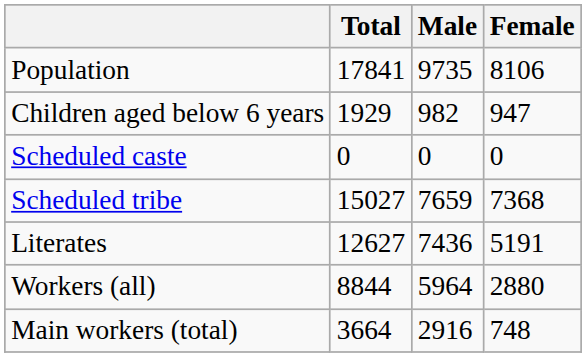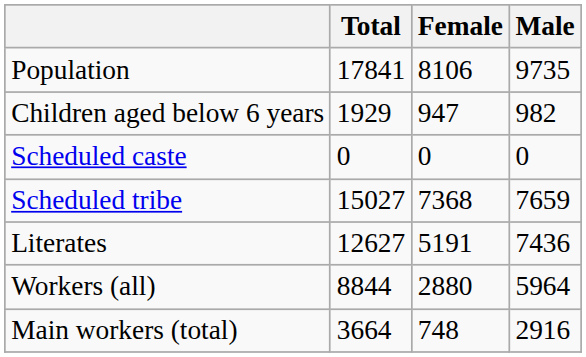 <table class="wikitable sortable">
 <tr>
 <th></th>
 <th>Total</th>
+<th>Female</th>
 <th>Male</th>
-<th>Female</th>
 </tr>
 <tr>
 <td>Population</td>
 <td>17841</td>
+<td>8106</td>
 <td>9735</td>
-<td>8106</td>
 </tr>
 <tr>
 <td>Children aged below 6 years</td>
 <td>1929</td>
+<td>947</td>
 <td>982</td>
-<td>947</td>
 </tr>
 <tr>
 <td><a href='#'>Scheduled caste</a></td>
 <td>0</td>
 <td>0</td>
 <td>0</td>
 </tr>
 <tr>
 <td><a href='#'>Scheduled tribe</a></td>
 <td>15027</td>
+<td>7368</td>
 <td>7659</td>
-<td>7368</td>
 </tr>
 <tr>
 <td>Literates</td>
 <td>12627</td>
+<td>5191</td>
 <td>7436</td>
-<td>5191</td>
 </tr>
 <tr>
 <td>Workers (all)</td>
 <td>8844</td>
+<td>2880</td>
 <td>5964</td>
-<td>2880</td>
 </tr>
 <tr>
 <td>Main workers (total)</td>
 <td>3664</td>
+<td>748</td>
 <td>2916</td>
-<td>748</td>
 </tr>
 </table>
